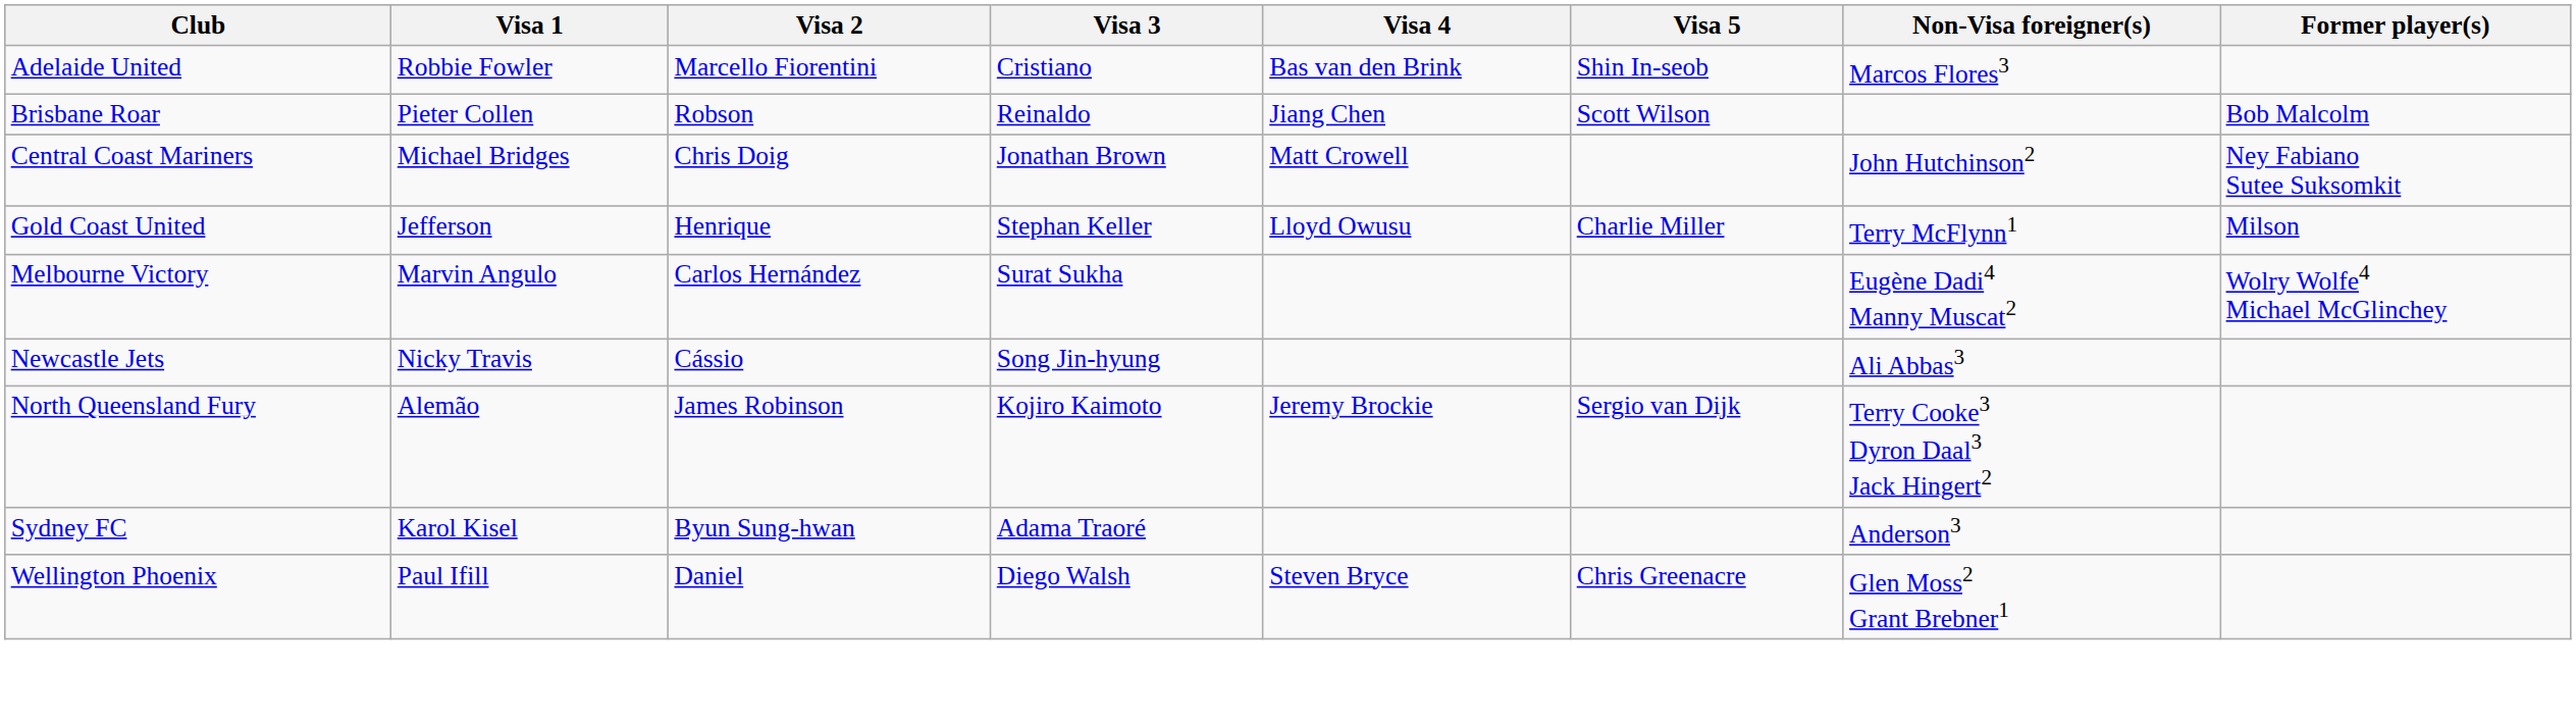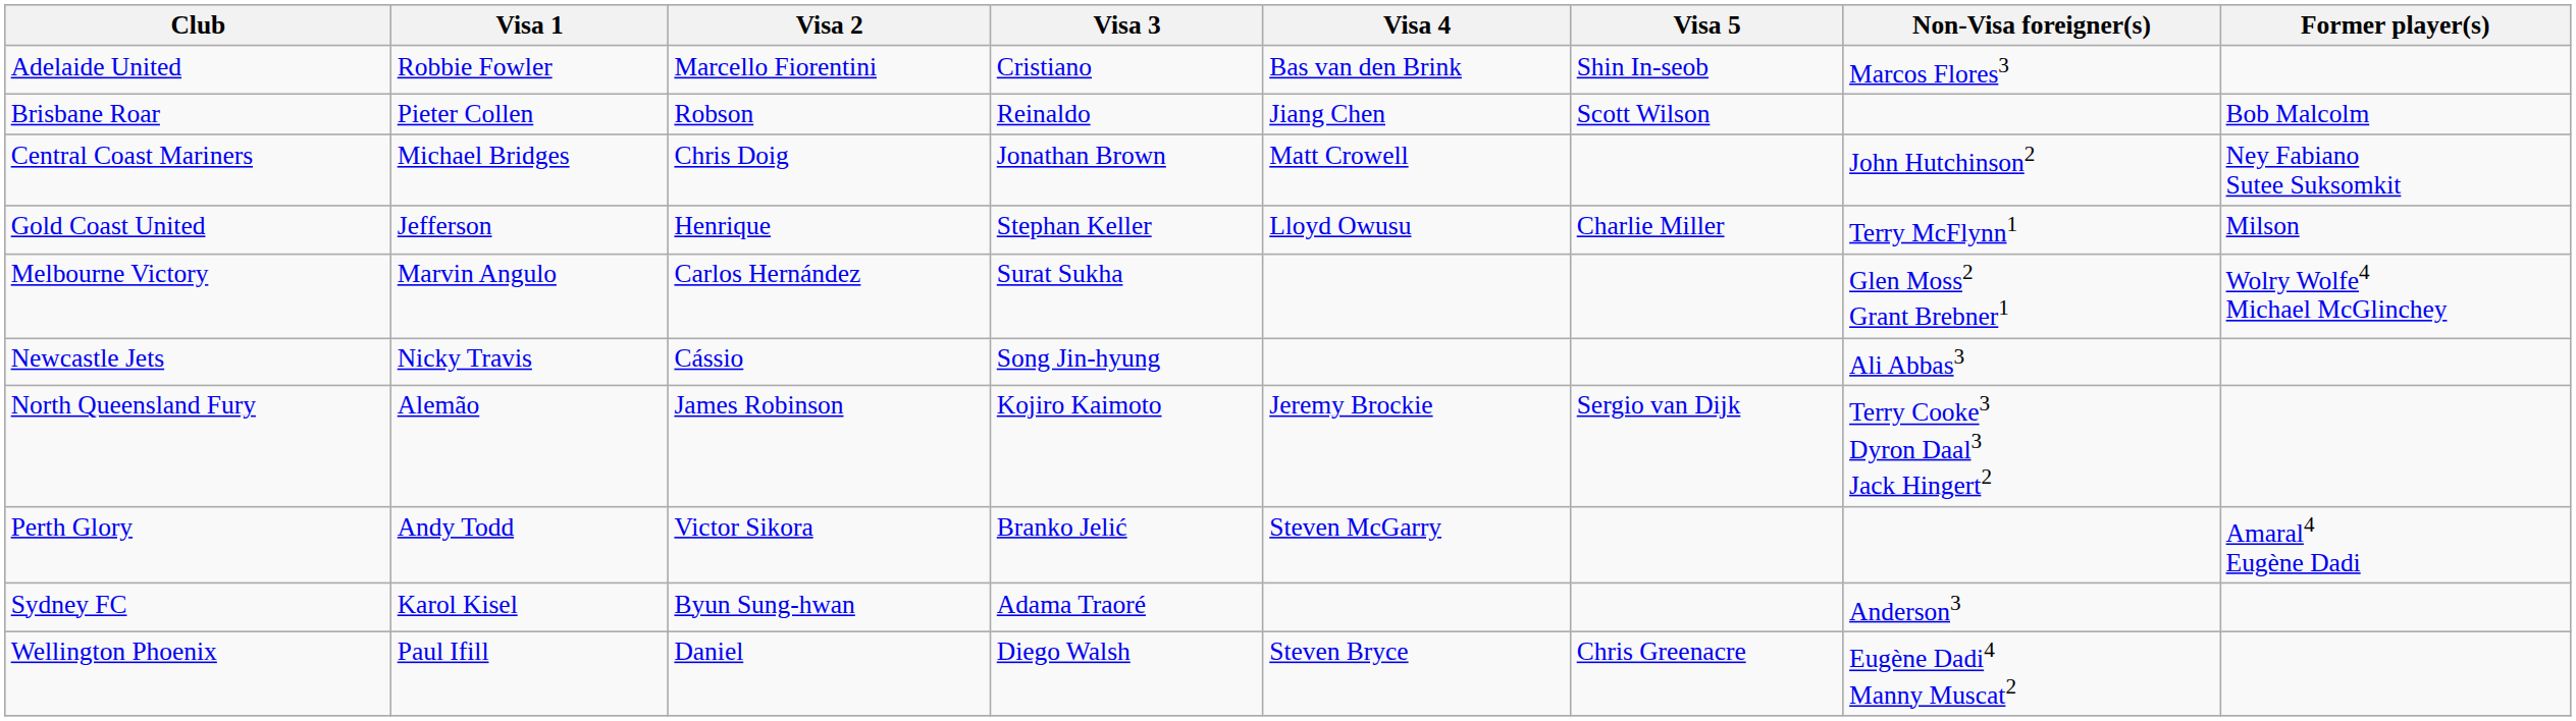 <table class="wikitable" style="width:100%">
 <tr>
 <th>Club</th>
 <th>Visa 1</th>
 <th>Visa 2</th>
 <th>Visa 3</th>
 <th>Visa 4</th>
 <th>Visa 5</th>
 <th>Non-Visa foreigner(s)</th>
 <th>Former player(s)</th>
 </tr>
 <tr style="vertical-align:top;">
 <td><a href='#'>Adelaide United</a></td>
 <td> <a href='#'>Robbie Fowler</a></td>
 <td> <a href='#'>Marcello Fiorentini</a></td>
 <td> <a href='#'>Cristiano</a></td>
 <td> <a href='#'>Bas van den Brink</a></td>
 <td> <a href='#'>Shin In-seob</a></td>
 <td> <a href='#'>Marcos Flores</a><sup>3</sup></td>
 <td></td>
 </tr>
 <tr style="vertical-align:top;">
 <td><a href='#'>Brisbane Roar</a></td>
 <td> <a href='#'>Pieter Collen</a></td>
 <td> <a href='#'>Robson</a></td>
 <td> <a href='#'>Reinaldo</a></td>
 <td> <a href='#'>Jiang Chen</a></td>
 <td> <a href='#'>Scott Wilson</a></td>
 <td></td>
 <td> <a href='#'>Bob Malcolm</a></td>
 </tr>
 <tr style="vertical-align:top;">
 <td><a href='#'>Central Coast Mariners</a></td>
 <td> <a href='#'>Michael Bridges</a></td>
 <td> <a href='#'>Chris Doig</a></td>
 <td> <a href='#'>Jonathan Brown</a></td>
 <td> <a href='#'>Matt Crowell</a></td>
 <td></td>
 <td> <a href='#'>John Hutchinson</a><sup>2</sup></td>
 <td> <a href='#'>Ney Fabiano</a> <br> <a href='#'>Sutee Suksomkit</a></td>
 </tr>
 <tr style="vertical-align:top;">
 <td><a href='#'>Gold Coast United</a></td>
 <td> <a href='#'>Jefferson</a></td>
 <td> <a href='#'>Henrique</a></td>
 <td> <a href='#'>Stephan Keller</a></td>
 <td> <a href='#'>Lloyd Owusu</a></td>
 <td> <a href='#'>Charlie Miller</a></td>
 <td> <a href='#'>Terry McFlynn</a><sup>1</sup></td>
 <td> <a href='#'>Milson</a></td>
 </tr>
 <tr style="vertical-align:top;">
 <td><a href='#'>Melbourne Victory</a></td>
 <td> <a href='#'>Marvin Angulo</a></td>
 <td> <a href='#'>Carlos Hernández</a></td>
 <td> <a href='#'>Surat Sukha</a></td>
 <td></td>
 <td></td>
-<td> <a href='#'>Eugène Dadi</a><sup>4</sup><br> <a href='#'>Manny Muscat</a><sup>2</sup></td>
+<td> <a href='#'>Glen Moss</a><sup>2</sup><br> <a href='#'>Grant Brebner</a><sup>1</sup></td>
 <td> <a href='#'>Wolry Wolfe</a><sup>4</sup> <br> <a href='#'>Michael McGlinchey</a></td>
 </tr>
 <tr style="vertical-align:top;">
 <td><a href='#'>Newcastle Jets</a></td>
 <td> <a href='#'>Nicky Travis</a></td>
 <td> <a href='#'>Cássio</a></td>
 <td> <a href='#'>Song Jin-hyung</a></td>
 <td></td>
 <td></td>
 <td> <a href='#'>Ali Abbas</a><sup>3</sup></td>
 <td></td>
 </tr>
 <tr style="vertical-align:top;">
 <td><a href='#'>North Queensland Fury</a></td>
 <td> <a href='#'>Alemão</a></td>
 <td> <a href='#'>James Robinson</a></td>
 <td> <a href='#'>Kojiro Kaimoto</a></td>
 <td> <a href='#'>Jeremy Brockie</a></td>
 <td> <a href='#'>Sergio van Dijk</a></td>
 <td> <a href='#'>Terry Cooke</a><sup>3</sup><br> <a href='#'>Dyron Daal</a><sup>3</sup><br> <a href='#'>Jack Hingert</a><sup>2</sup></td>
 <td></td>
 </tr>
 <tr style="vertical-align:top;">
+<td><a href='#'>Perth Glory</a></td>
+<td> <a href='#'>Andy Todd</a></td>
+<td> <a href='#'>Victor Sikora</a></td>
+<td> <a href='#'>Branko Jelić</a></td>
+<td> <a href='#'>Steven McGarry</a></td>
+<td></td>
+<td></td>
+<td> <a href='#'>Amaral</a><sup>4</sup> <br> <a href='#'>Eugène Dadi</a></td>
+</tr>
+<tr style="vertical-align:top;">
 <td><a href='#'>Sydney FC</a></td>
 <td> <a href='#'>Karol Kisel</a></td>
 <td> <a href='#'>Byun Sung-hwan</a></td>
 <td> <a href='#'>Adama Traoré</a></td>
 <td></td>
 <td></td>
 <td> <a href='#'>Anderson</a><sup>3</sup></td>
 <td></td>
 </tr>
 <tr style="vertical-align:top;">
 <td><a href='#'>Wellington Phoenix</a></td>
 <td> <a href='#'>Paul Ifill</a></td>
 <td> <a href='#'>Daniel</a></td>
 <td> <a href='#'>Diego Walsh</a></td>
 <td> <a href='#'>Steven Bryce</a></td>
 <td> <a href='#'>Chris Greenacre</a></td>
-<td> <a href='#'>Glen Moss</a><sup>2</sup><br> <a href='#'>Grant Brebner</a><sup>1</sup></td>
+<td> <a href='#'>Eugène Dadi</a><sup>4</sup><br> <a href='#'>Manny Muscat</a><sup>2</sup></td>
 <td></td>
 </tr>
 </table>
